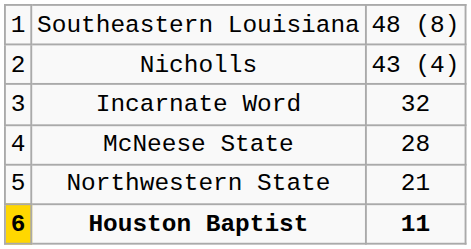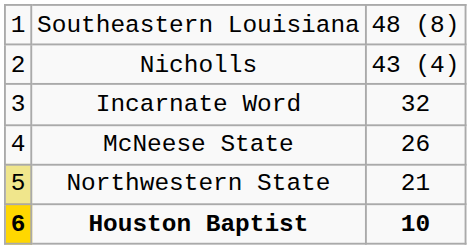 <table class="wikitable">
 <tr align="center">
 <td>1</td>
 <td>Southeastern Louisiana</td>
 <td>48 (8)</td>
 </tr>
 <tr align="center">
 <td>2</td>
 <td>Nicholls</td>
 <td>43 (4)</td>
 </tr>
 <tr align="center">
 <td>3</td>
 <td>Incarnate Word</td>
 <td>32</td>
 </tr>
 <tr align="center">
 <td>4</td>
 <td>McNeese State</td>
-<td>28</td>
+<td>26</td>
 </tr>
 <tr align="center">
-<td>5</td>
+<td style="background: khaki;">5</td>
 <td>Northwestern State</td>
 <td>21</td>
 </tr>
 <tr align="center">
 <td style="background: gold;"><strong>6</strong></td>
 <td><strong>Houston Baptist</strong></td>
-<td><strong>11</strong></td>
+<td><strong>10</strong></td>
 </tr>
 </table>
